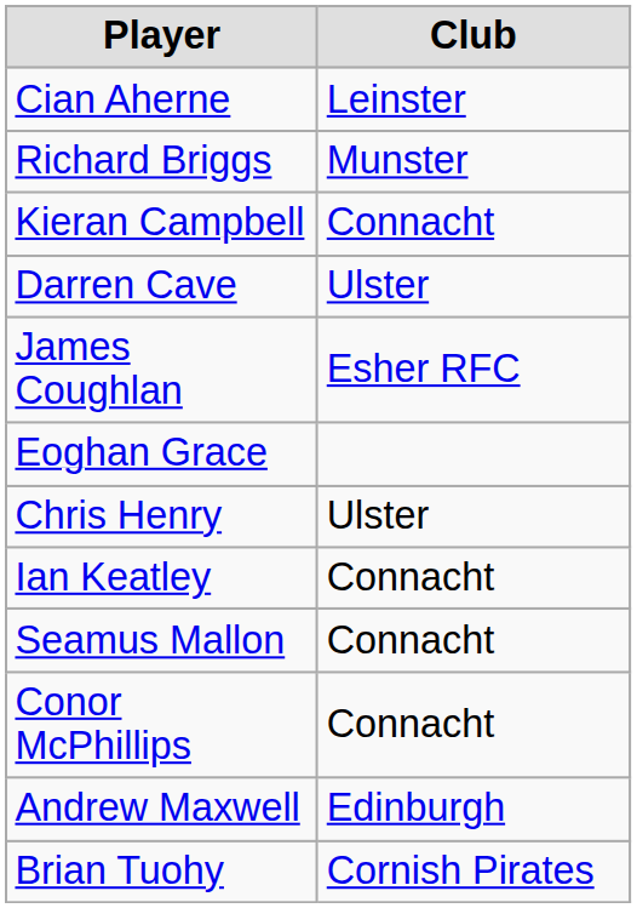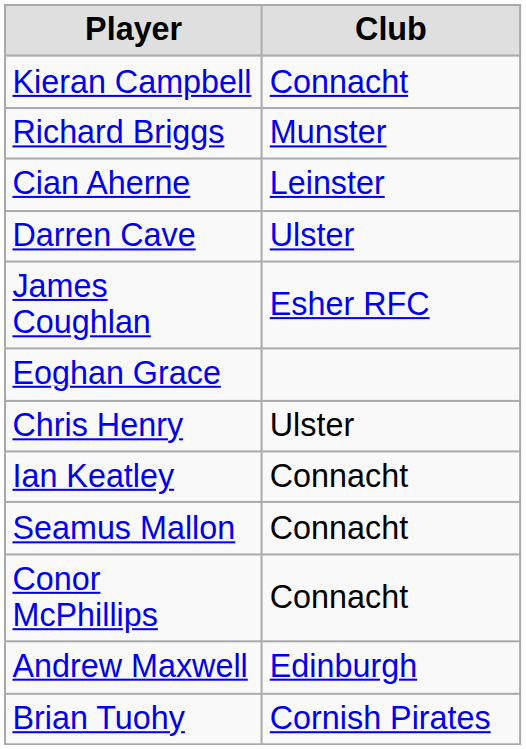 <table class="wikitable">
 <tr align="center" bgcolor="#dfdfdf">
 <td width="120"><strong>Player</strong></td>
 <td width="120"><strong>Club</strong></td>
 </tr>
 <tr align="left">
-<td><a href='#'>Cian Aherne</a></td>
-<td> <a href='#'>Leinster</a></td>
+<td><a href='#'>Kieran Campbell</a></td>
+<td> <a href='#'>Connacht</a></td>
 </tr>
 <tr align="left">
 <td><a href='#'>Richard Briggs</a></td>
 <td> <a href='#'>Munster</a></td>
 </tr>
 <tr align="left">
-<td><a href='#'>Kieran Campbell</a></td>
-<td> <a href='#'>Connacht</a></td>
+<td><a href='#'>Cian Aherne</a></td>
+<td> <a href='#'>Leinster</a></td>
 </tr>
 <tr align="left">
 <td><a href='#'>Darren Cave</a></td>
 <td> <a href='#'>Ulster</a></td>
 </tr>
 <tr align="left">
 <td><a href='#'>James Coughlan</a></td>
 <td> <a href='#'>Esher RFC</a></td>
 </tr>
 <tr align="left">
 <td><a href='#'>Eoghan Grace</a></td>
 <td></td>
 </tr>
 <tr align="left">
 <td><a href='#'>Chris Henry</a></td>
 <td> Ulster</td>
 </tr>
 <tr align="left">
 <td><a href='#'>Ian Keatley</a></td>
 <td> Connacht</td>
 </tr>
 <tr align="left">
 <td><a href='#'>Seamus Mallon</a></td>
 <td> Connacht</td>
 </tr>
 <tr align="left">
 <td><a href='#'>Conor McPhillips</a></td>
 <td> Connacht</td>
 </tr>
 <tr align="left">
 <td><a href='#'>Andrew Maxwell</a></td>
 <td> <a href='#'>Edinburgh</a></td>
 </tr>
 <tr align="left">
 <td><a href='#'>Brian Tuohy</a></td>
 <td> <a href='#'>Cornish Pirates</a></td>
 </tr>
 </table>
